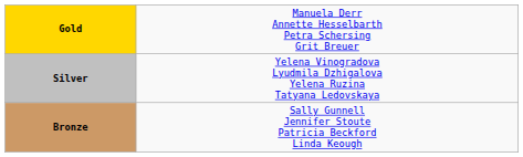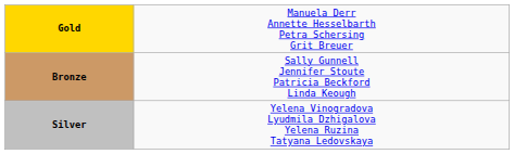 <table class="wikitable" style="text-align:center; " width="35%">
 <tr>
 <td bgcolor="gold"><strong>Gold</strong></td>
 <td><a href='#'>Manuela Derr</a><br><a href='#'>Annette Hesselbarth</a><br><a href='#'>Petra Schersing</a><br><a href='#'>Grit Breuer</a><br><small><em></em></small></td>
 </tr>
 <tr>
+<td bgcolor="CC9966"><strong>Bronze</strong></td>
+<td><a href='#'>Sally Gunnell</a><br><a href='#'>Jennifer Stoute</a><br><a href='#'>Patricia Beckford</a><br><a href='#'>Linda Keough</a><br><small><em></em></small></td>
+</tr>
+<tr>
 <td bgcolor="silver"><strong>Silver</strong></td>
 <td><a href='#'>Yelena Vinogradova</a><br><a href='#'>Lyudmila Dzhigalova</a><br><a href='#'>Yelena Ruzina</a><br><a href='#'>Tatyana Ledovskaya</a><br><small><em></em></small></td>
 </tr>
-<tr>
-<td bgcolor="CC9966"><strong>Bronze</strong></td>
-<td><a href='#'>Sally Gunnell</a><br><a href='#'>Jennifer Stoute</a><br><a href='#'>Patricia Beckford</a><br><a href='#'>Linda Keough</a><br><small><em></em></small></td>
-</tr>
 </table>
